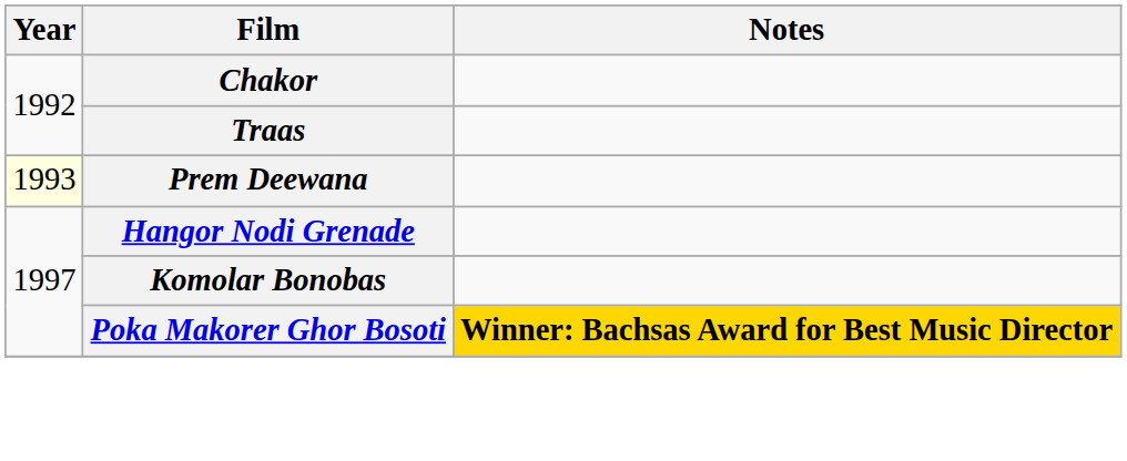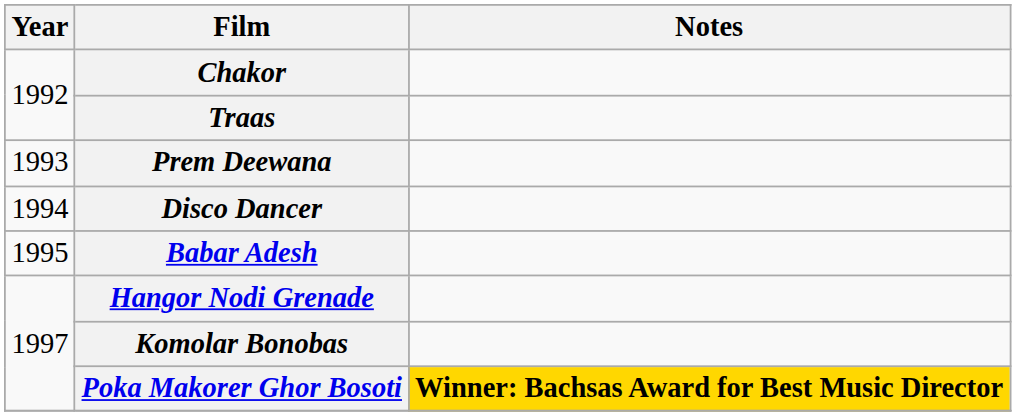 <table class="wikitable sortable">
 <tr>
 <th>Year</th>
 <th>Film</th>
 <th>Notes</th>
 </tr>
 <tr>
 <td rowspan=2>1992</td>
 <th><em>Chakor</em></th>
 <td></td>
 </tr>
 <tr>
 <th><em>Traas</em></th>
 <td></td>
 </tr>
 <tr>
-<td style="background: lightyellow;">1993</td>
+<td>1993</td>
 <th><em>Prem Deewana</em></th>
+<td></td>
+</tr>
+<tr>
+<td>1994</td>
+<th><em>Disco Dancer</em></th>
+<td></td>
+</tr>
+<tr>
+<td>1995</td>
+<th><em><a href='#'>Babar Adesh</a></em></th>
 <td></td>
 </tr>
 <tr>
 <td rowspan=3>1997</td>
 <th><em><a href='#'>Hangor Nodi Grenade</a></em></th>
 <td></td>
 </tr>
 <tr>
 <th><em>Komolar Bonobas</em> </th>
 <td></td>
 </tr>
 <tr>
 <th><em><a href='#'>Poka Makorer Ghor Bosoti</a></em></th>
 <td style="background: gold;"><strong>Winner: Bachsas Award for Best Music Director</strong></td>
 </tr>
 <tr>
 </tr>
 </table>
